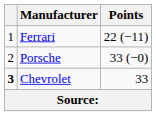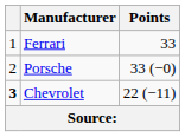 <table class="wikitable" style="font-size: 95%;">
 <tr>
 <th scope="col"></th>
 <th scope="col">Manufacturer</th>
 <th scope="col">Points</th>
 </tr>
 <tr>
 <td align=center>1</td>
 <td> <a href='#'>Ferrari</a></td>
-<td align=right>22 (−11)</td>
+<td align=right>33</td>
 </tr>
 <tr>
 <td align=center>2</td>
 <td> <a href='#'>Porsche</a></td>
 <td align=right>33 (−0)</td>
 </tr>
 <tr>
 <td align=center><strong>3</strong></td>
 <td> <a href='#'>Chevrolet</a></td>
-<td align=right>33</td>
+<td align=right>22 (−11)</td>
 </tr>
 <tr>
 <th colspan=4>Source:</th>
 </tr>
 </table>
